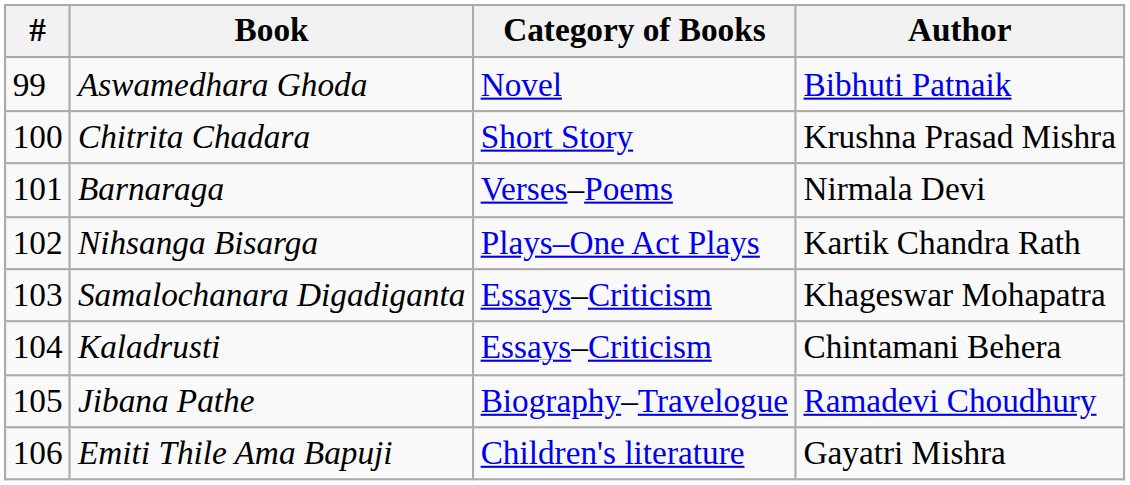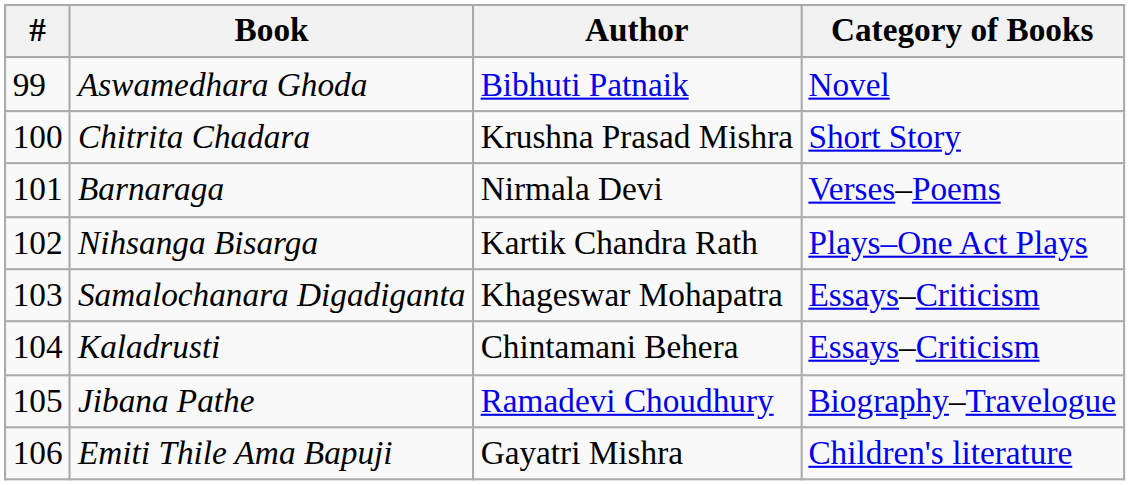 <table class="wikitable">
 <tr>
 <th>#</th>
 <th>Book</th>
+<th>Author</th>
 <th>Category of Books</th>
-<th>Author</th>
 </tr>
 <tr>
 <td>99</td>
 <td><em>Aswamedhara Ghoda</em></td>
+<td><a href='#'>Bibhuti Patnaik</a></td>
 <td><a href='#'>Novel</a></td>
-<td><a href='#'>Bibhuti Patnaik</a></td>
 </tr>
 <tr>
 <td>100</td>
 <td><em>Chitrita Chadara</em></td>
+<td>Krushna Prasad Mishra</td>
 <td><a href='#'>Short Story</a></td>
-<td>Krushna Prasad Mishra</td>
 </tr>
 <tr>
 <td>101</td>
 <td><em>Barnaraga</em></td>
+<td>Nirmala Devi</td>
 <td><a href='#'>Verses</a>–<a href='#'>Poems</a></td>
-<td>Nirmala Devi</td>
 </tr>
 <tr>
 <td>102</td>
 <td><em>Nihsanga Bisarga</em></td>
+<td>Kartik Chandra Rath</td>
 <td><a href='#'>Plays–One Act Plays</a></td>
-<td>Kartik Chandra Rath</td>
 </tr>
 <tr>
 <td>103</td>
 <td><em>Samalochanara Digadiganta</em></td>
+<td>Khageswar Mohapatra</td>
 <td><a href='#'>Essays</a>–<a href='#'>Criticism</a></td>
-<td>Khageswar Mohapatra</td>
 </tr>
 <tr>
 <td>104</td>
 <td><em>Kaladrusti</em></td>
+<td>Chintamani Behera</td>
 <td><a href='#'>Essays</a>–<a href='#'>Criticism</a></td>
-<td>Chintamani Behera</td>
 </tr>
 <tr>
 <td>105</td>
 <td><em>Jibana Pathe</em></td>
+<td><a href='#'>Ramadevi Choudhury</a></td>
 <td><a href='#'>Biography</a>–<a href='#'>Travelogue</a></td>
-<td><a href='#'>Ramadevi Choudhury</a></td>
 </tr>
 <tr>
 <td>106</td>
 <td><em>Emiti Thile Ama Bapuji</em></td>
+<td>Gayatri Mishra</td>
 <td><a href='#'>Children's literature</a></td>
-<td>Gayatri Mishra</td>
 </tr>
 </table>
